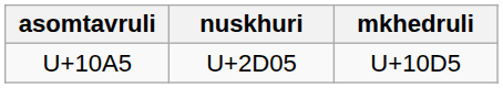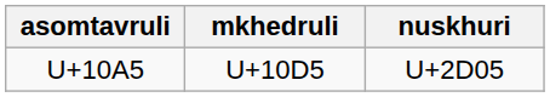 <table class="wikitable" style="width:100">
 <tr>
 <th width="100">asomtavruli</th>
+<th width="100">mkhedruli</th>
 <th width="100">nuskhuri</th>
-<th width="100">mkhedruli</th>
 </tr>
 <tr>
 <td align="center">U+10A5</td>
+<td align="center">U+10D5</td>
 <td align="center">U+2D05</td>
-<td align="center">U+10D5</td>
 </tr>
 </table>
